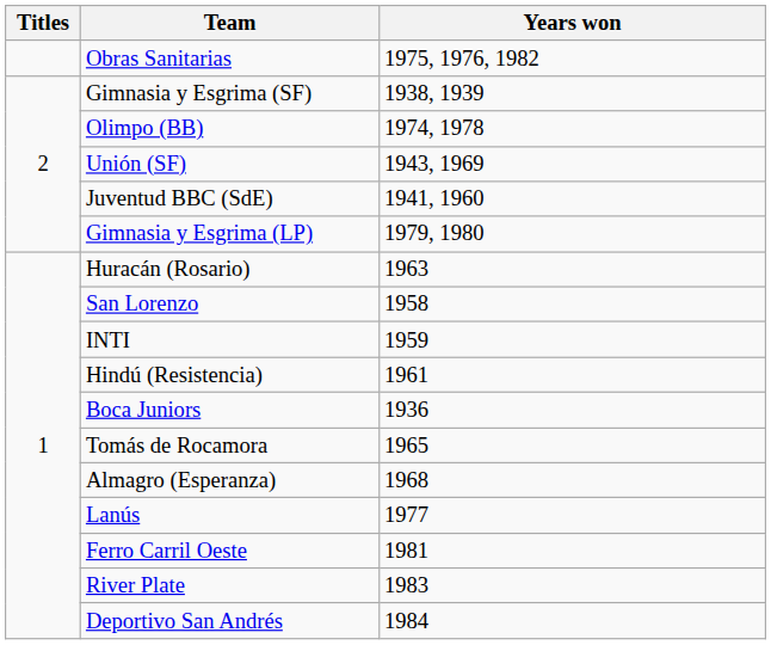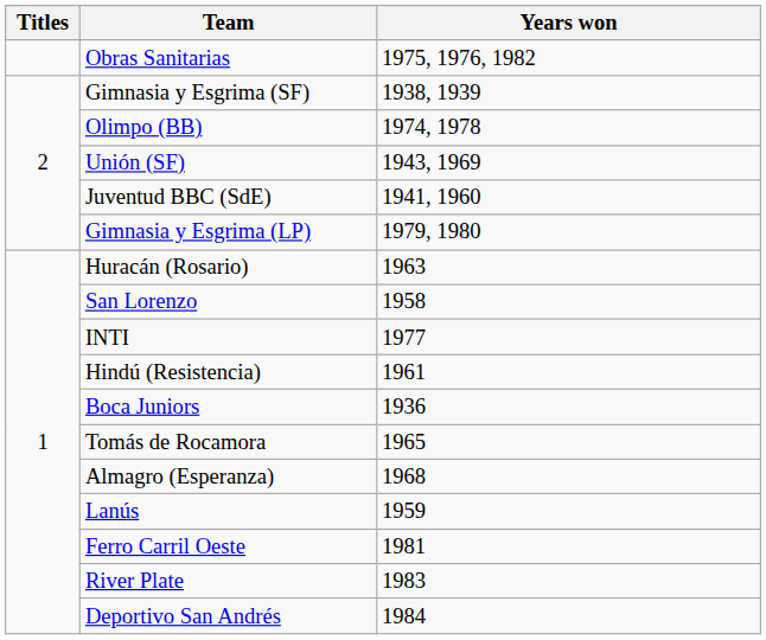 <table class="wikitable sortable"  style="text-align:left" width="550px">
 <tr>
 <th width=50px>Titles</th>
 <th width=250px>Team</th>
 <th width=350px>Years won</th>
 </tr>
 <tr>
 <td></td>
 <td><a href='#'>Obras Sanitarias</a></td>
 <td>1975, 1976, 1982</td>
 </tr>
 <tr>
 <td rowspan=5 style="text-align:center;">2</td>
 <td>Gimnasia y Esgrima (SF)</td>
 <td>1938, 1939</td>
 </tr>
 <tr>
 <td><a href='#'>Olimpo (BB)</a></td>
 <td>1974, 1978</td>
 </tr>
 <tr>
 <td><a href='#'>Unión (SF)</a></td>
 <td>1943, 1969</td>
 </tr>
 <tr>
 <td>Juventud BBC (SdE)</td>
 <td>1941, 1960</td>
 </tr>
 <tr>
 <td><a href='#'>Gimnasia y Esgrima (LP)</a></td>
 <td>1979, 1980</td>
 </tr>
 <tr>
 <td rowspan=11 style="text-align:center;">1</td>
 <td>Huracán (Rosario)</td>
 <td>1963</td>
 </tr>
 <tr>
 <td><a href='#'>San Lorenzo</a></td>
 <td>1958</td>
 </tr>
 <tr>
 <td>INTI</td>
-<td>1959</td>
+<td>1977</td>
 </tr>
 <tr>
 <td>Hindú (Resistencia)</td>
 <td>1961</td>
 </tr>
 <tr>
 <td><a href='#'>Boca Juniors</a></td>
 <td>1936</td>
 </tr>
 <tr>
 <td>Tomás de Rocamora</td>
 <td>1965</td>
 </tr>
 <tr>
 <td>Almagro (Esperanza)</td>
 <td>1968</td>
 </tr>
 <tr>
 <td><a href='#'>Lanús</a></td>
-<td>1977</td>
+<td>1959</td>
 </tr>
 <tr>
 <td><a href='#'>Ferro Carril Oeste</a></td>
 <td>1981</td>
 </tr>
 <tr>
 <td><a href='#'>River Plate</a></td>
 <td>1983</td>
 </tr>
 <tr>
 <td><a href='#'>Deportivo San Andrés</a></td>
 <td>1984</td>
 </tr>
 </table>
